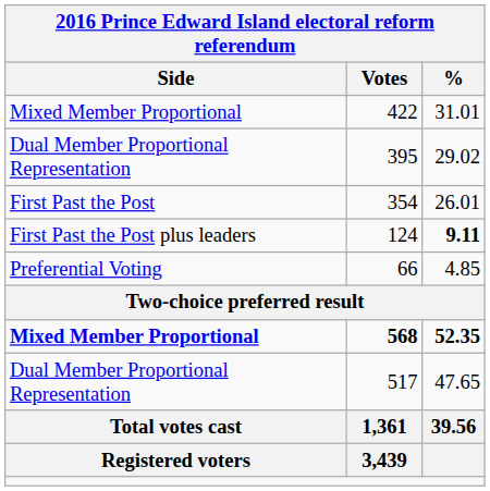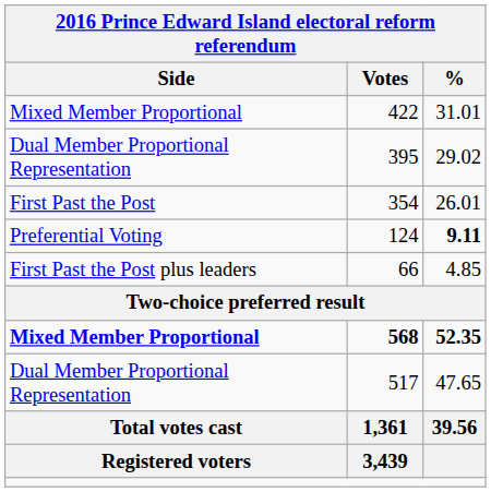 <table class="wikitable" style="font-size: 95%; clear:both">
 <tr style="background-color:#E9E9E9">
 <th colspan=4><a href='#'>2016 Prince Edward Island electoral reform referendum</a></th>
 </tr>
 <tr style="background-color:#E9E9E9">
 <th style="width: 250px">Side</th>
 <th style="width: 50px">Votes</th>
 <th style="width: 40px">%</th>
 </tr>
 <tr>
 <td><a href='#'>Mixed Member Proportional</a></td>
 <td align="right">422</td>
 <td align="right">31.01</td>
 </tr>
 <tr>
 <td><a href='#'>Dual Member Proportional Representation</a></td>
 <td align="right">395</td>
 <td align="right">29.02</td>
 </tr>
 <tr>
 <td><a href='#'>First Past the Post</a></td>
 <td align="right">354</td>
 <td align="right">26.01</td>
 </tr>
 <tr>
-<td><a href='#'>First Past the Post</a> plus leaders</td>
+<td><a href='#'>Preferential Voting</a></td>
 <td align="right">124</td>
 <td align="right"><strong>9.11</strong></td>
 </tr>
 <tr>
-<td><a href='#'>Preferential Voting</a></td>
+<td><a href='#'>First Past the Post</a> plus leaders</td>
 <td align="right">66</td>
 <td align="right">4.85</td>
 </tr>
 <tr style="background-color:#E9E9E9">
 <th colspan=4 align="left">Two-choice preferred result</th>
 </tr>
 <tr>
 <td><strong><a href='#'>Mixed Member Proportional</a></strong></td>
 <td align="right"><strong>568</strong></td>
 <td align="right"><strong>52.35</strong></td>
 </tr>
 <tr>
 <td><a href='#'>Dual Member Proportional Representation</a></td>
 <td align="right">517</td>
 <td align="right">47.65</td>
 </tr>
 <tr bgcolor="white">
 <th align="center">Total votes cast</th>
 <th align="right">1,361</th>
 <th align="right">39.56</th>
 </tr>
 <tr bgcolor="white">
 <th align="center">Registered voters</th>
 <th align="right">3,439</th>
 <th align="right"></th>
 </tr>
 <tr>
 <td colspan=4 style="border-top:1px solid darkgray;"></td>
 </tr>
 </table>
